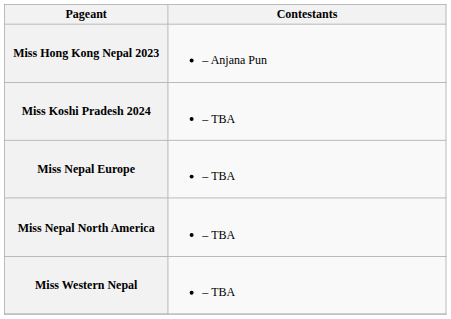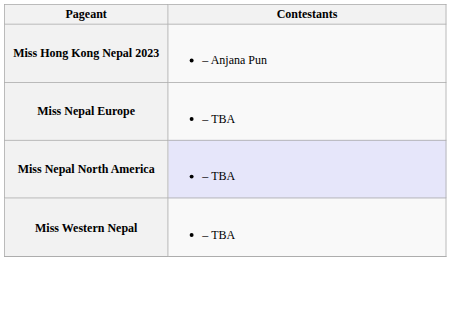 <table class="wikitable" style="font-size: 95%;">
 <tr>
 <th width=200px>Pageant</th>
 <th width=345px>Contestants</th>
 </tr>
 <tr>
 <th>Miss Hong Kong Nepal 2023</th>
 <td><br><ul><li> – Anjana Pun</li></ul></td>
 </tr>
 <tr>
-<th>Miss Koshi Pradesh 2024</th>
-<td><br><ul><li> – TBA</li></ul></td>
-</tr>
-<tr>
 <th>Miss Nepal Europe</th>
 <td><br><ul><li> – TBA</li></ul></td>
 </tr>
 <tr>
 <th>Miss Nepal North America</th>
-<td><br><ul><li> – TBA</li></ul></td>
+<td style="background: lavender;"><br><ul><li> – TBA</li></ul></td>
 </tr>
 <tr>
 <th>Miss Western Nepal</th>
 <td><br><ul><li> – TBA</li></ul></td>
 </tr>
 <tr>
 </tr>
 </table>
